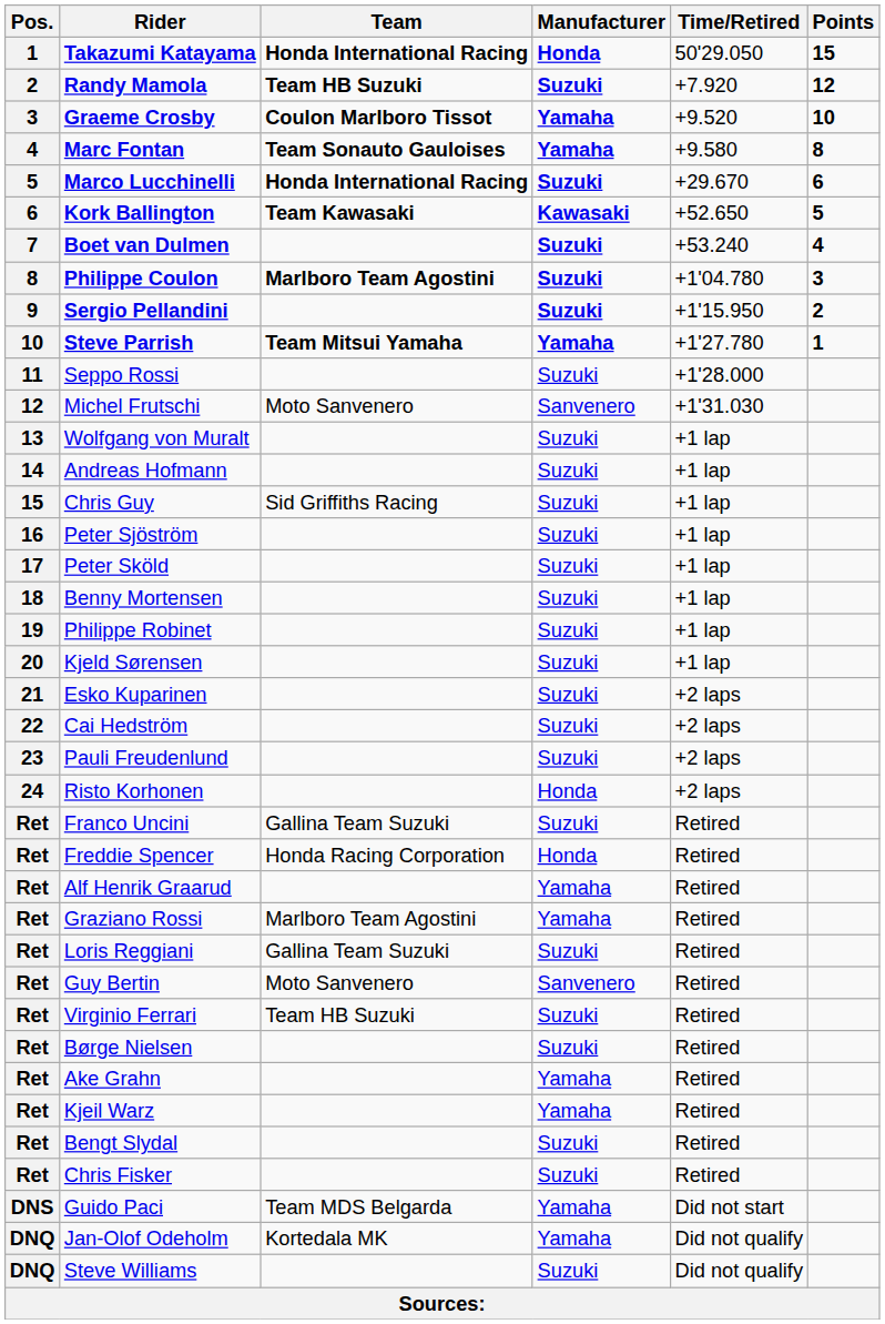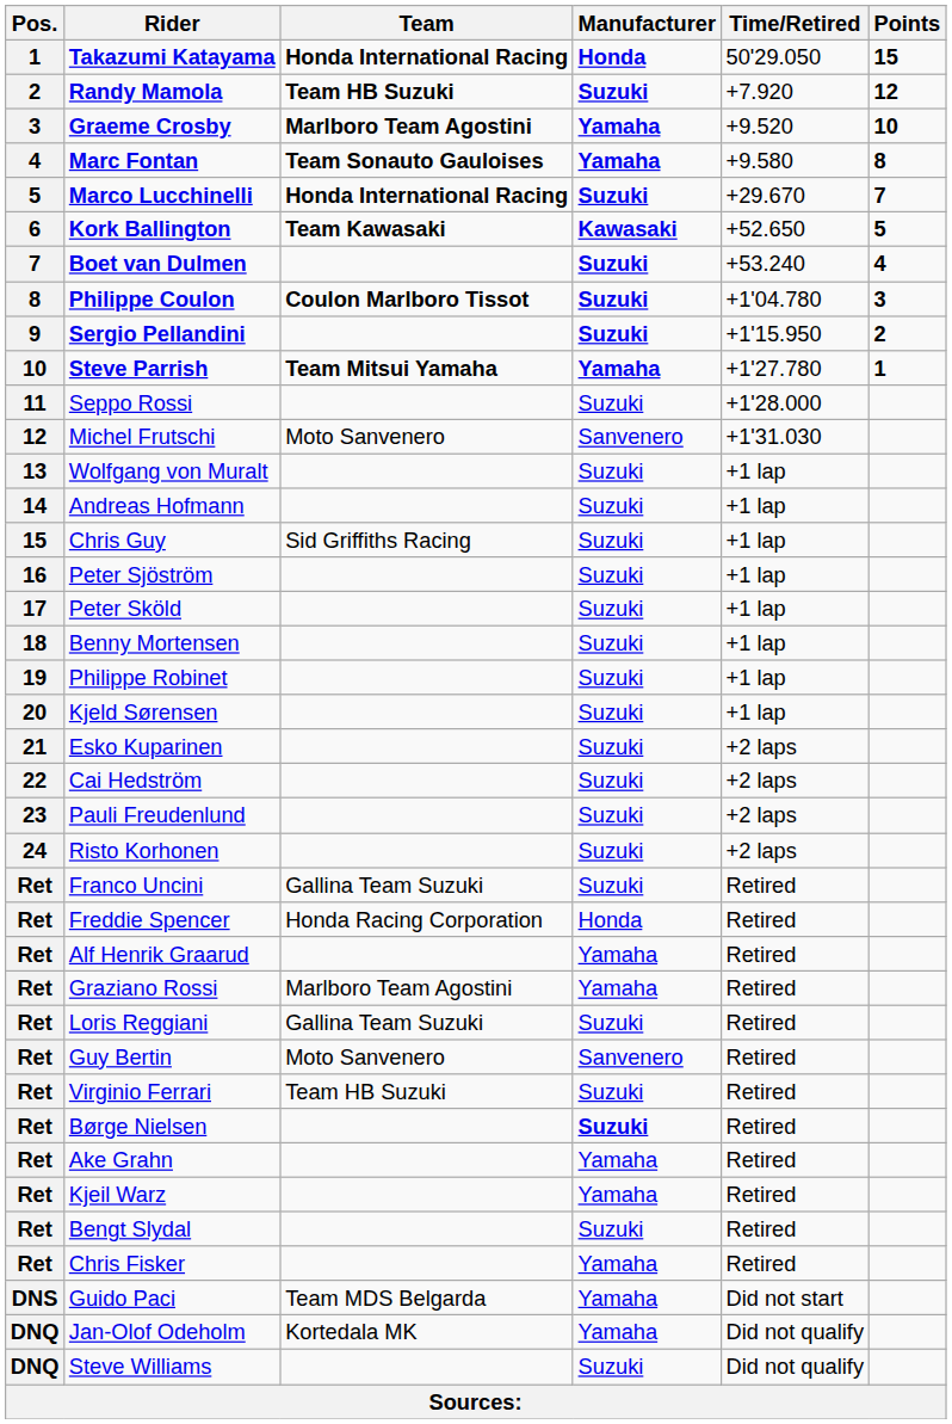 <table class="wikitable" style="font-size: 95%;">
 <tr>
 <th>Pos.</th>
 <th>Rider</th>
 <th>Team</th>
 <th>Manufacturer</th>
 <th>Time/Retired</th>
 <th>Points</th>
 </tr>
 <tr>
 <th>1</th>
 <td> <strong><a href='#'>Takazumi Katayama</a></strong></td>
 <td><strong>Honda International Racing</strong></td>
 <td><strong><a href='#'>Honda</a></strong></td>
 <td>50'29.050</td>
 <td><strong>15</strong></td>
 </tr>
 <tr>
 <th>2</th>
 <td> <strong><a href='#'>Randy Mamola</a></strong></td>
 <td><strong>Team HB Suzuki</strong></td>
 <td><strong><a href='#'>Suzuki</a></strong></td>
 <td>+7.920</td>
 <td><strong>12</strong></td>
 </tr>
 <tr>
 <th>3</th>
 <td> <strong><a href='#'>Graeme Crosby</a></strong></td>
-<td><strong>Coulon Marlboro Tissot</strong></td>
+<td><strong>Marlboro Team Agostini</strong></td>
 <td><strong><a href='#'>Yamaha</a></strong></td>
 <td>+9.520</td>
 <td><strong>10</strong></td>
 </tr>
 <tr>
 <th>4</th>
 <td> <strong><a href='#'>Marc Fontan</a></strong></td>
 <td><strong>Team Sonauto Gauloises</strong></td>
 <td><strong><a href='#'>Yamaha</a></strong></td>
 <td>+9.580</td>
 <td><strong>8</strong></td>
 </tr>
 <tr>
 <th>5</th>
 <td> <strong><a href='#'>Marco Lucchinelli</a></strong></td>
 <td><strong>Honda International Racing</strong></td>
 <td><strong><a href='#'>Suzuki</a></strong></td>
 <td>+29.670</td>
-<td><strong>6</strong></td>
+<td><strong>7</strong></td>
 </tr>
 <tr>
 <th>6</th>
 <td> <strong><a href='#'>Kork Ballington</a></strong></td>
 <td><strong>Team Kawasaki</strong></td>
 <td><strong><a href='#'>Kawasaki</a></strong></td>
 <td>+52.650</td>
 <td><strong>5</strong></td>
 </tr>
 <tr>
 <th>7</th>
 <td> <strong><a href='#'>Boet van Dulmen</a></strong></td>
 <td></td>
 <td><strong><a href='#'>Suzuki</a></strong></td>
 <td>+53.240</td>
 <td><strong>4</strong></td>
 </tr>
 <tr>
 <th>8</th>
 <td> <strong><a href='#'>Philippe Coulon</a></strong></td>
-<td><strong>Marlboro Team Agostini</strong></td>
+<td><strong>Coulon Marlboro Tissot</strong></td>
 <td><strong><a href='#'>Suzuki</a></strong></td>
 <td>+1'04.780</td>
 <td><strong>3</strong></td>
 </tr>
 <tr>
 <th>9</th>
 <td> <strong><a href='#'>Sergio Pellandini</a></strong></td>
 <td></td>
 <td><strong><a href='#'>Suzuki</a></strong></td>
 <td>+1'15.950</td>
 <td><strong>2</strong></td>
 </tr>
 <tr>
 <th>10</th>
 <td> <strong><a href='#'>Steve Parrish</a></strong></td>
 <td><strong>Team Mitsui Yamaha</strong></td>
 <td><strong><a href='#'>Yamaha</a></strong></td>
 <td>+1'27.780</td>
 <td><strong>1</strong></td>
 </tr>
 <tr>
 <th>11</th>
 <td> <a href='#'>Seppo Rossi</a></td>
 <td></td>
 <td><a href='#'>Suzuki</a></td>
 <td>+1'28.000</td>
 <td></td>
 </tr>
 <tr>
 <th>12</th>
 <td> <a href='#'>Michel Frutschi</a></td>
 <td>Moto Sanvenero</td>
 <td><a href='#'>Sanvenero</a></td>
 <td>+1'31.030</td>
 <td></td>
 </tr>
 <tr>
 <th>13</th>
 <td> <a href='#'>Wolfgang von Muralt</a></td>
 <td></td>
 <td><a href='#'>Suzuki</a></td>
 <td>+1 lap</td>
 <td></td>
 </tr>
 <tr>
 <th>14</th>
 <td> <a href='#'>Andreas Hofmann</a></td>
 <td></td>
 <td><a href='#'>Suzuki</a></td>
 <td>+1 lap</td>
 <td></td>
 </tr>
 <tr>
 <th>15</th>
 <td> <a href='#'>Chris Guy</a></td>
 <td>Sid Griffiths Racing</td>
 <td><a href='#'>Suzuki</a></td>
 <td>+1 lap</td>
 <td></td>
 </tr>
 <tr>
 <th>16</th>
 <td> <a href='#'>Peter Sjöström</a></td>
 <td></td>
 <td><a href='#'>Suzuki</a></td>
 <td>+1 lap</td>
 <td></td>
 </tr>
 <tr>
 <th>17</th>
 <td> <a href='#'>Peter Sköld</a></td>
 <td></td>
 <td><a href='#'>Suzuki</a></td>
 <td>+1 lap</td>
 <td></td>
 </tr>
 <tr>
 <th>18</th>
 <td> <a href='#'>Benny Mortensen</a></td>
 <td></td>
 <td><a href='#'>Suzuki</a></td>
 <td>+1 lap</td>
 <td></td>
 </tr>
 <tr>
 <th>19</th>
 <td> <a href='#'>Philippe Robinet</a></td>
 <td></td>
 <td><a href='#'>Suzuki</a></td>
 <td>+1 lap</td>
 <td></td>
 </tr>
 <tr>
 <th>20</th>
 <td> <a href='#'>Kjeld Sørensen</a></td>
 <td></td>
 <td><a href='#'>Suzuki</a></td>
 <td>+1 lap</td>
 <td></td>
 </tr>
 <tr>
 <th>21</th>
 <td> <a href='#'>Esko Kuparinen</a></td>
 <td></td>
 <td><a href='#'>Suzuki</a></td>
 <td>+2 laps</td>
 <td></td>
 </tr>
 <tr>
 <th>22</th>
 <td> <a href='#'>Cai Hedström</a></td>
 <td></td>
 <td><a href='#'>Suzuki</a></td>
 <td>+2 laps</td>
 <td></td>
 </tr>
 <tr>
 <th>23</th>
 <td> <a href='#'>Pauli Freudenlund</a></td>
 <td></td>
 <td><a href='#'>Suzuki</a></td>
 <td>+2 laps</td>
 <td></td>
 </tr>
 <tr>
 <th>24</th>
 <td> <a href='#'>Risto Korhonen</a></td>
 <td></td>
-<td><a href='#'>Honda</a></td>
+<td><a href='#'>Suzuki</a></td>
 <td>+2 laps</td>
 <td></td>
 </tr>
 <tr>
 <th>Ret</th>
 <td> <a href='#'>Franco Uncini</a></td>
 <td>Gallina Team Suzuki</td>
 <td><a href='#'>Suzuki</a></td>
 <td>Retired</td>
 <td></td>
 </tr>
 <tr>
 <th>Ret</th>
 <td> <a href='#'>Freddie Spencer</a></td>
 <td>Honda Racing Corporation</td>
 <td><a href='#'>Honda</a></td>
 <td>Retired</td>
 <td></td>
 </tr>
 <tr>
 <th>Ret</th>
 <td> <a href='#'>Alf Henrik Graarud</a></td>
 <td></td>
 <td><a href='#'>Yamaha</a></td>
 <td>Retired</td>
 <td></td>
 </tr>
 <tr>
 <th>Ret</th>
 <td> <a href='#'>Graziano Rossi</a></td>
 <td>Marlboro Team Agostini</td>
 <td><a href='#'>Yamaha</a></td>
 <td>Retired</td>
 <td></td>
 </tr>
 <tr>
 <th>Ret</th>
 <td> <a href='#'>Loris Reggiani</a></td>
 <td>Gallina Team Suzuki</td>
 <td><a href='#'>Suzuki</a></td>
 <td>Retired</td>
 <td></td>
 </tr>
 <tr>
 <th>Ret</th>
 <td> <a href='#'>Guy Bertin</a></td>
 <td>Moto Sanvenero</td>
 <td><a href='#'>Sanvenero</a></td>
 <td>Retired</td>
 <td></td>
 </tr>
 <tr>
 <th>Ret</th>
 <td> <a href='#'>Virginio Ferrari</a></td>
 <td>Team HB Suzuki</td>
 <td><a href='#'>Suzuki</a></td>
 <td>Retired</td>
 <td></td>
 </tr>
 <tr>
 <th>Ret</th>
 <td> <a href='#'>Børge Nielsen</a></td>
 <td></td>
-<td><a href='#'>Suzuki</a></td>
+<td><strong><a href='#'>Suzuki</a></strong></td>
 <td>Retired</td>
 <td></td>
 </tr>
 <tr>
 <th>Ret</th>
 <td> <a href='#'>Ake Grahn</a></td>
 <td></td>
 <td><a href='#'>Yamaha</a></td>
 <td>Retired</td>
 <td></td>
 </tr>
 <tr>
 <th>Ret</th>
 <td> <a href='#'>Kjeil Warz</a></td>
 <td></td>
 <td><a href='#'>Yamaha</a></td>
 <td>Retired</td>
 <td></td>
 </tr>
 <tr>
 <th>Ret</th>
 <td> <a href='#'>Bengt Slydal</a></td>
 <td></td>
 <td><a href='#'>Suzuki</a></td>
 <td>Retired</td>
 <td></td>
 </tr>
 <tr>
 <th>Ret</th>
 <td> <a href='#'>Chris Fisker</a></td>
 <td></td>
-<td><a href='#'>Suzuki</a></td>
+<td><a href='#'>Yamaha</a></td>
 <td>Retired</td>
 <td></td>
 </tr>
 <tr>
 <th>DNS</th>
 <td> <a href='#'>Guido Paci</a></td>
 <td>Team MDS Belgarda</td>
 <td><a href='#'>Yamaha</a></td>
 <td>Did not start</td>
 <td></td>
 </tr>
 <tr>
 <th>DNQ</th>
 <td> <a href='#'>Jan-Olof Odeholm</a></td>
 <td>Kortedala MK</td>
 <td><a href='#'>Yamaha</a></td>
 <td>Did not qualify</td>
 <td></td>
 </tr>
 <tr>
 <th>DNQ</th>
 <td> <a href='#'>Steve Williams</a></td>
 <td></td>
 <td><a href='#'>Suzuki</a></td>
 <td>Did not qualify</td>
 <td></td>
 </tr>
 <tr>
 <th colspan=8>Sources: </th>
 </tr>
 </table>
